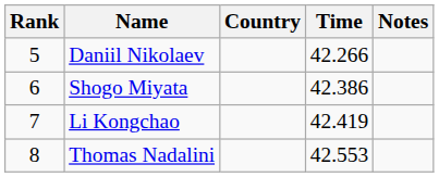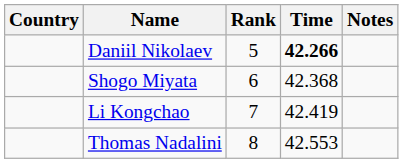 <table class="wikitable sortable" style="text-align:center">
 <tr>
+<th>Country</th>
+<th>Name</th>
 <th>Rank</th>
-<th>Name</th>
-<th>Country</th>
 <th>Time</th>
 <th>Notes</th>
 </tr>
 <tr>
+<td align=left></td>
+<td align=left><a href='#'>Daniil Nikolaev</a></td>
 <td>5</td>
-<td align=left><a href='#'>Daniil Nikolaev</a></td>
-<td align=left></td>
-<td>42.266</td>
+<td><strong>42.266</strong></td>
 <td></td>
 </tr>
 <tr>
+<td align=left></td>
+<td align=left><a href='#'>Shogo Miyata</a></td>
 <td>6</td>
-<td align=left><a href='#'>Shogo Miyata</a></td>
-<td align=left></td>
-<td>42.386</td>
+<td>42.368</td>
 <td></td>
 </tr>
 <tr>
+<td align=left></td>
+<td align=left><a href='#'>Li Kongchao</a></td>
 <td>7</td>
-<td align=left><a href='#'>Li Kongchao</a></td>
-<td align=left></td>
 <td>42.419</td>
 <td></td>
 </tr>
 <tr>
+<td align=left></td>
+<td align=left><a href='#'>Thomas Nadalini</a></td>
 <td>8</td>
-<td align=left><a href='#'>Thomas Nadalini</a></td>
-<td align=left></td>
 <td>42.553</td>
 <td></td>
 </tr>
 </table>
